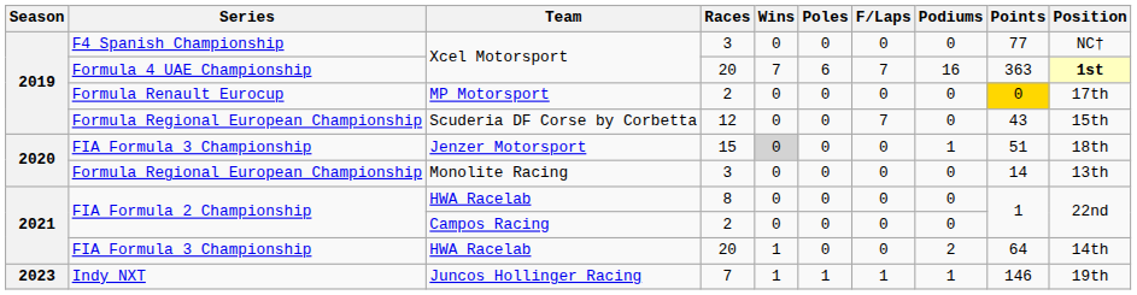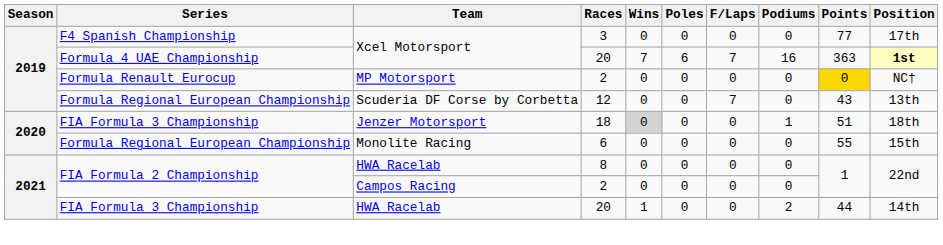 <table class="wikitable" style="font-size: 90%; text-align:center">
 <tr>
 <th>Season</th>
 <th>Series</th>
 <th>Team</th>
 <th>Races</th>
 <th>Wins</th>
 <th>Poles</th>
 <th>F/Laps</th>
 <th>Podiums</th>
 <th>Points</th>
 <th>Position</th>
 </tr>
 <tr>
 <th rowspan=4>2019</th>
 <td align=left><a href='#'>F4 Spanish Championship</a></td>
 <td align=left rowspan=2>Xcel Motorsport</td>
 <td>3</td>
 <td>0</td>
 <td>0</td>
 <td>0</td>
 <td>0</td>
 <td>77</td>
-<td>NC†</td>
+<td>17th</td>
 </tr>
 <tr>
 <td align=left><a href='#'>Formula 4 UAE Championship</a></td>
 <td>20</td>
 <td>7</td>
 <td>6</td>
 <td>7</td>
 <td>16</td>
 <td>363</td>
 <td style="background:#FFFFBF;"><strong>1st</strong></td>
 </tr>
 <tr>
 <td align=left><a href='#'>Formula Renault Eurocup</a></td>
 <td align=left><a href='#'>MP Motorsport</a></td>
 <td>2</td>
 <td>0</td>
 <td>0</td>
 <td>0</td>
 <td>0</td>
 <td style="background: gold;">0</td>
-<td>17th</td>
+<td>NC†</td>
 </tr>
 <tr>
 <td align=left><a href='#'>Formula Regional European Championship</a></td>
 <td align=left>Scuderia DF Corse by Corbetta</td>
 <td>12</td>
 <td>0</td>
 <td>0</td>
 <td>7</td>
 <td>0</td>
 <td>43</td>
-<td>15th</td>
+<td>13th</td>
 </tr>
 <tr>
 <th rowspan=2>2020</th>
 <td align=left><a href='#'>FIA Formula 3 Championship</a></td>
 <td align=left><a href='#'>Jenzer Motorsport</a></td>
-<td>15</td>
+<td>18</td>
 <td style="background: lightgrey;">0</td>
 <td>0</td>
 <td>0</td>
 <td>1</td>
 <td>51</td>
 <td>18th</td>
 </tr>
 <tr>
 <td align=left><a href='#'>Formula Regional European Championship</a></td>
 <td align=left>Monolite Racing</td>
-<td>3</td>
+<td>6</td>
 <td>0</td>
 <td>0</td>
 <td>0</td>
 <td>0</td>
-<td>14</td>
-<td>13th</td>
+<td>55</td>
+<td>15th</td>
 </tr>
 <tr>
 <th rowspan=3>2021</th>
 <td rowspan=2 align=left><a href='#'>FIA Formula 2 Championship</a></td>
 <td align=left><a href='#'>HWA Racelab</a></td>
 <td>8</td>
 <td>0</td>
 <td>0</td>
 <td>0</td>
 <td>0</td>
 <td rowspan=2>1</td>
 <td rowspan=2>22nd</td>
 </tr>
 <tr>
 <td align=left><a href='#'>Campos Racing</a></td>
 <td>2</td>
 <td>0</td>
 <td>0</td>
 <td>0</td>
 <td>0</td>
 </tr>
 <tr>
 <td align=left><a href='#'>FIA Formula 3 Championship</a></td>
 <td align=left><a href='#'>HWA Racelab</a></td>
 <td>20</td>
 <td>1</td>
 <td>0</td>
 <td>0</td>
 <td>2</td>
-<td>64</td>
+<td>44</td>
 <td>14th</td>
 </tr>
-<tr>
-<th>2023</th>
-<td align=left><a href='#'>Indy NXT</a></td>
-<td align=left><a href='#'>Juncos Hollinger Racing</a></td>
-<td>7</td>
-<td>1</td>
-<td>1</td>
-<td>1</td>
-<td>1</td>
-<td>146</td>
-<td>19th</td>
-</tr>
 </table>
